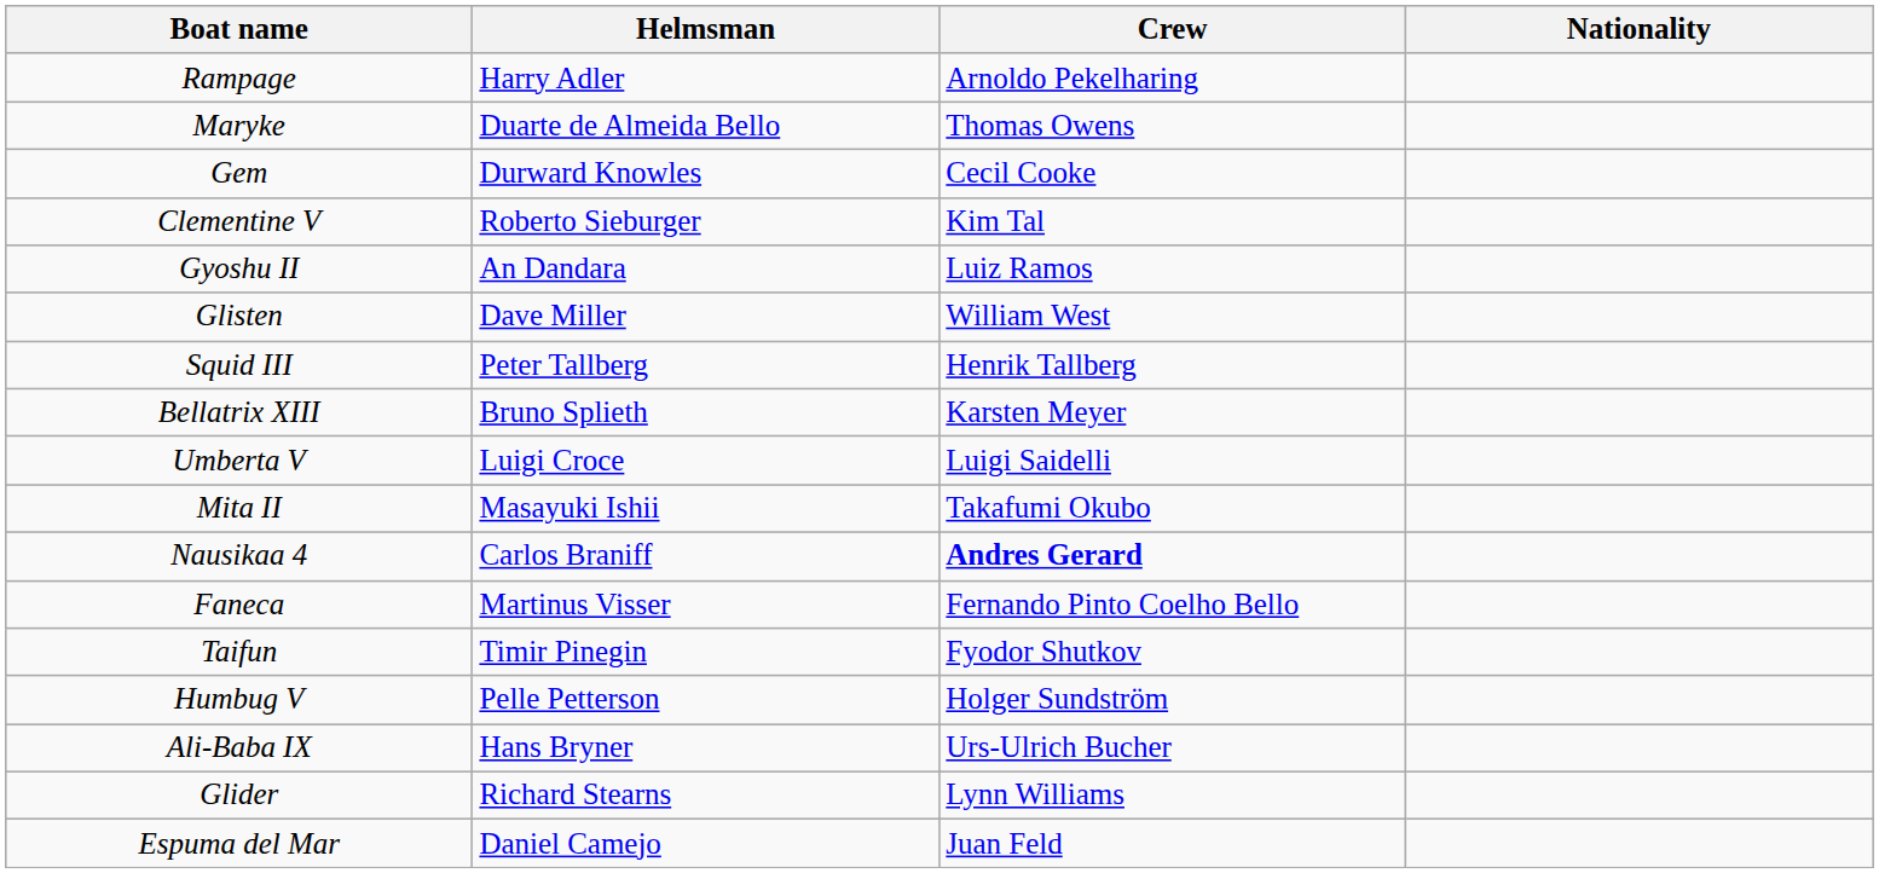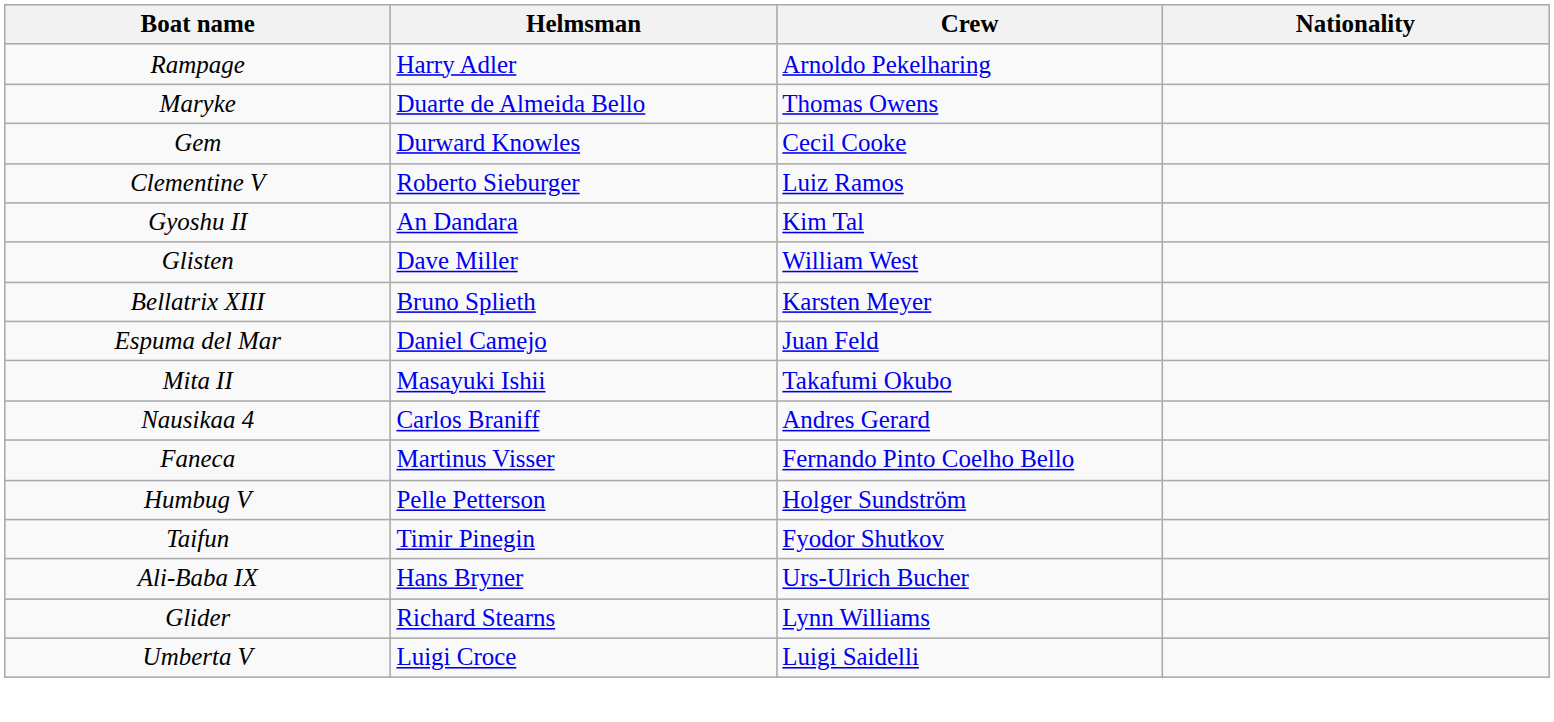 <table class=wikitable>
 <tr>
 <th style="width:15em;">Boat name</th>
 <th style="width:15em;">Helmsman</th>
 <th style="width:15em;">Crew</th>
 <th style="width:15em;">Nationality</th>
 </tr>
 <tr>
 <td align=center><em>Rampage</em></td>
 <td><a href='#'>Harry Adler</a></td>
 <td><a href='#'>Arnoldo Pekelharing</a></td>
 <td></td>
 </tr>
 <tr>
 <td align=center><em>Maryke</em></td>
 <td><a href='#'>Duarte de Almeida Bello</a></td>
 <td><a href='#'>Thomas Owens</a></td>
 <td></td>
 </tr>
 <tr>
 <td align=center><em>Gem</em></td>
 <td><a href='#'>Durward Knowles</a></td>
 <td><a href='#'>Cecil Cooke</a></td>
 <td></td>
 </tr>
 <tr>
 <td align=center><em>Clementine V</em></td>
 <td><a href='#'>Roberto Sieburger</a></td>
-<td><a href='#'>Kim Tal</a></td>
+<td><a href='#'>Luiz Ramos</a></td>
 <td></td>
 </tr>
 <tr>
 <td align=center><em>Gyoshu II</em></td>
 <td><a href='#'>An Dandara</a></td>
-<td><a href='#'>Luiz Ramos</a></td>
+<td><a href='#'>Kim Tal</a></td>
 <td></td>
 </tr>
 <tr>
 <td align=center><em>Glisten</em></td>
 <td><a href='#'>Dave Miller</a></td>
 <td><a href='#'>William West</a></td>
 <td></td>
 </tr>
 <tr>
-<td align=center><em>Squid III</em></td>
-<td><a href='#'>Peter Tallberg</a></td>
-<td><a href='#'>Henrik Tallberg</a></td>
-<td></td>
-</tr>
-<tr>
 <td align=center><em>Bellatrix XIII</em></td>
 <td><a href='#'>Bruno Splieth</a></td>
 <td><a href='#'>Karsten Meyer</a></td>
 <td></td>
 </tr>
 <tr>
-<td align=center><em>Umberta V</em></td>
-<td><a href='#'>Luigi Croce</a></td>
-<td><a href='#'>Luigi Saidelli</a></td>
+<td align=center><em>Espuma del Mar</em></td>
+<td><a href='#'>Daniel Camejo</a></td>
+<td><a href='#'>Juan Feld</a></td>
 <td></td>
 </tr>
 <tr>
 <td align=center><em>Mita II</em></td>
 <td><a href='#'>Masayuki Ishii</a></td>
 <td><a href='#'>Takafumi Okubo</a></td>
 <td></td>
 </tr>
 <tr>
 <td align=center><em>Nausikaa 4</em></td>
 <td><a href='#'>Carlos Braniff</a></td>
-<td><strong><a href='#'>Andres Gerard</a></strong></td>
+<td><a href='#'>Andres Gerard</a></td>
 <td></td>
 </tr>
 <tr>
 <td align=center><em>Faneca</em></td>
 <td><a href='#'>Martinus Visser</a></td>
 <td><a href='#'>Fernando Pinto Coelho Bello</a></td>
 <td></td>
 </tr>
 <tr>
+<td align=center><em>Humbug V</em></td>
+<td><a href='#'>Pelle Petterson</a></td>
+<td><a href='#'>Holger Sundström</a></td>
+<td></td>
+</tr>
+<tr>
 <td align=center><em>Taifun</em></td>
 <td><a href='#'>Timir Pinegin</a></td>
 <td><a href='#'>Fyodor Shutkov</a></td>
-<td></td>
-</tr>
-<tr>
-<td align=center><em>Humbug V</em></td>
-<td><a href='#'>Pelle Petterson</a></td>
-<td><a href='#'>Holger Sundström</a></td>
 <td></td>
 </tr>
 <tr>
 <td align=center><em>Ali-Baba IX</em></td>
 <td><a href='#'>Hans Bryner</a></td>
 <td><a href='#'>Urs-Ulrich Bucher</a></td>
 <td></td>
 </tr>
 <tr>
 <td align=center><em>Glider</em></td>
 <td><a href='#'>Richard Stearns</a></td>
 <td><a href='#'>Lynn Williams</a></td>
 <td></td>
 </tr>
 <tr>
-<td align=center><em>Espuma del Mar</em></td>
-<td><a href='#'>Daniel Camejo</a></td>
-<td><a href='#'>Juan Feld</a></td>
+<td align=center><em>Umberta V</em></td>
+<td><a href='#'>Luigi Croce</a></td>
+<td><a href='#'>Luigi Saidelli</a></td>
 <td></td>
 </tr>
 </table>
